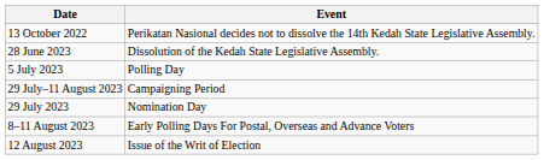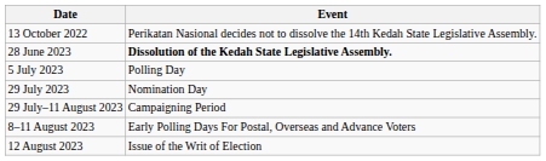 <table class="wikitable">
 <tr>
 <th>Date</th>
 <th>Event</th>
 </tr>
 <tr>
 <td>13 October 2022</td>
 <td>Perikatan Nasional decides not to dissolve the 14th Kedah State Legislative Assembly.</td>
 </tr>
 <tr>
 <td>28 June 2023</td>
-<td>Dissolution of the Kedah State Legislative Assembly.</td>
+<td><strong>Dissolution of the Kedah State Legislative Assembly.</strong></td>
 </tr>
 <tr>
 <td>5 July 2023</td>
 <td>Polling Day</td>
 </tr>
 <tr>
+<td>29 July 2023</td>
+<td>Nomination Day</td>
+</tr>
+<tr>
 <td>29 July–11 August 2023</td>
 <td>Campaigning Period</td>
-</tr>
-<tr>
-<td>29 July 2023</td>
-<td>Nomination Day</td>
 </tr>
 <tr>
 <td>8–11 August 2023</td>
 <td>Early Polling Days For Postal, Overseas and Advance Voters</td>
 </tr>
 <tr>
 <td>12 August 2023</td>
 <td>Issue of the Writ of Election</td>
 </tr>
 </table>
